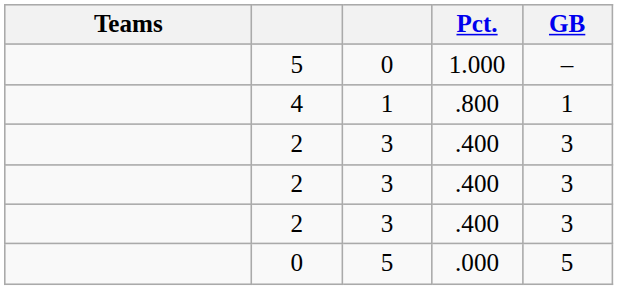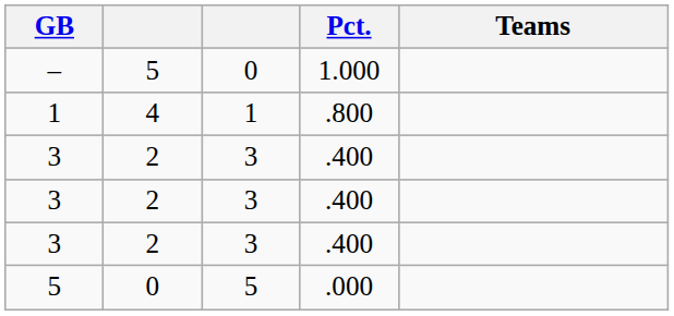 <table class="wikitable" style="text-align:center;">
 <tr>
-<th width=150px>Teams</th>
+<th width=50px><a href='#'>GB</a></th>
 <th width=50px></th>
 <th width=50px></th>
 <th width=50px><a href='#'>Pct.</a></th>
-<th width=50px><a href='#'>GB</a></th>
+<th width=150px>Teams</th>
 </tr>
 <tr>
-<td align=left></td>
+<td>–</td>
 <td>5</td>
 <td>0</td>
 <td>1.000</td>
-<td>–</td>
+<td align=left></td>
 </tr>
 <tr>
-<td align=left></td>
+<td>1</td>
 <td>4</td>
 <td>1</td>
 <td>.800</td>
-<td>1</td>
+<td align=left></td>
 </tr>
 <tr>
-<td align=left></td>
+<td>3</td>
 <td>2</td>
 <td>3</td>
 <td>.400</td>
-<td>3</td>
+<td align=left></td>
 </tr>
 <tr>
-<td align=left></td>
+<td>3</td>
 <td>2</td>
 <td>3</td>
 <td>.400</td>
-<td>3</td>
+<td align=left></td>
 </tr>
 <tr>
-<td align=left></td>
+<td>3</td>
 <td>2</td>
 <td>3</td>
 <td>.400</td>
-<td>3</td>
+<td align=left></td>
 </tr>
 <tr>
-<td align=left></td>
+<td>5</td>
 <td>0</td>
 <td>5</td>
 <td>.000</td>
-<td>5</td>
+<td align=left></td>
 </tr>
 </table>
